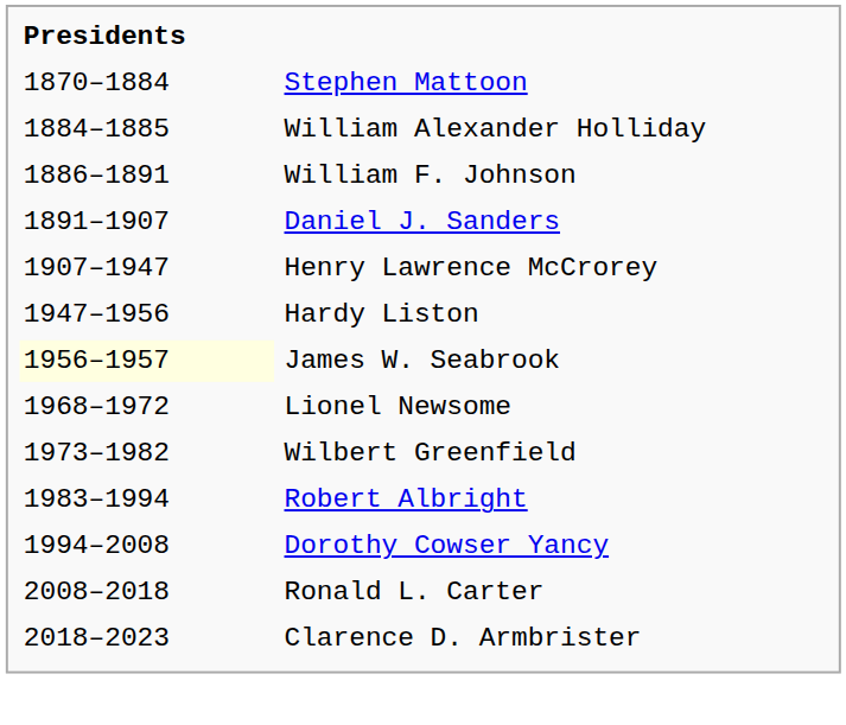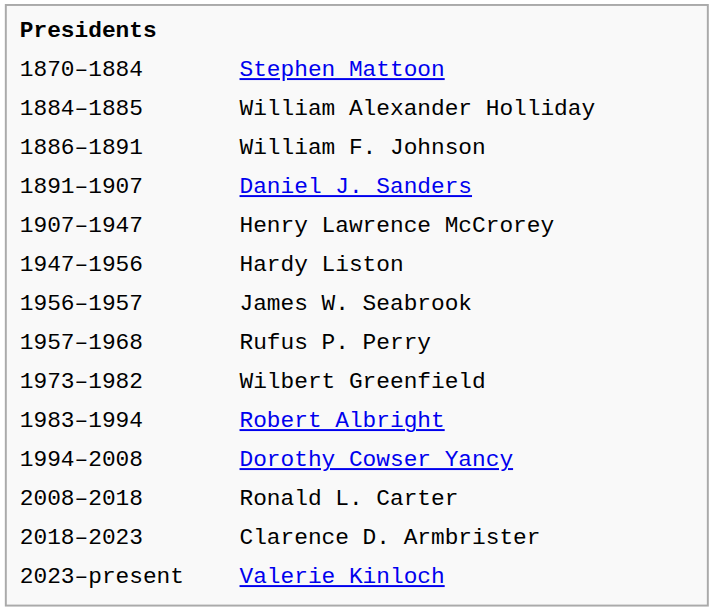 <table class="infobox" cellpadding="2" cellspacing="2" style="font-size: 90%;">
 <tr>
 <td style="width: 80pt;"><strong>Presidents</strong></td>
 </tr>
 <tr>
 <td>1870–1884</td>
 <td style="width:175pt;"><a href='#'>Stephen Mattoon</a></td>
 </tr>
 <tr>
 <td>1884–1885</td>
 <td style="width:175pt;">William Alexander Holliday</td>
 </tr>
 <tr>
 <td>1886–1891</td>
 <td style="width:175pt;">William F. Johnson</td>
 </tr>
 <tr>
 <td>1891–1907</td>
 <td style="width:175pt;"><a href='#'>Daniel J. Sanders</a></td>
 </tr>
 <tr>
 <td>1907–1947</td>
 <td style="width:175pt;">Henry Lawrence McCrorey</td>
 </tr>
 <tr>
 <td>1947–1956</td>
 <td style="width:175pt;">Hardy Liston</td>
 </tr>
 <tr>
-<td style="background: lightyellow;">1956–1957</td>
+<td>1956–1957</td>
 <td style="width:175pt;">James W. Seabrook</td>
 </tr>
 <tr>
-<td>1968–1972</td>
-<td style="width:175pt;">Lionel Newsome</td>
+<td>1957–1968</td>
+<td style="width:175pt;">Rufus P. Perry</td>
 </tr>
 <tr>
 <td>1973–1982</td>
 <td style="width:175pt;">Wilbert Greenfield</td>
 </tr>
 <tr>
 <td>1983–1994</td>
 <td style="width:175pt;"><a href='#'>Robert Albright</a></td>
 </tr>
 <tr>
 <td>1994–2008</td>
 <td style="width:175pt;"><a href='#'>Dorothy Cowser Yancy</a></td>
 </tr>
 <tr>
 <td>2008–2018</td>
 <td style="width:175pt;">Ronald L. Carter</td>
 </tr>
 <tr>
 <td>2018–2023</td>
 <td style="width:175pt;">Clarence D. Armbrister</td>
 </tr>
+<tr>
+<td>2023–present</td>
+<td style="width:175pt;"><a href='#'>Valerie Kinloch</a></td>
+</tr>
 </table>
